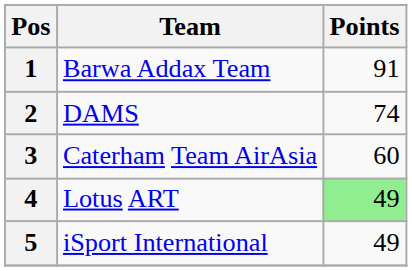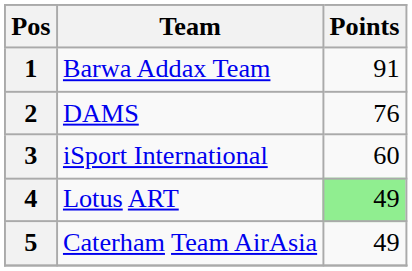 <table class="wikitable" style="font-size: 85%;">
 <tr>
 <th>Pos</th>
 <th>Team</th>
 <th>Points</th>
 </tr>
 <tr>
 <th>1</th>
 <td> <a href='#'>Barwa Addax Team</a></td>
 <td align=right>91</td>
 </tr>
 <tr>
 <th>2</th>
 <td> <a href='#'>DAMS</a></td>
-<td align=right>74</td>
+<td align=right>76</td>
 </tr>
 <tr>
 <th>3</th>
-<td> <a href='#'>Caterham</a> <a href='#'>Team AirAsia</a></td>
+<td> <a href='#'>iSport International</a></td>
 <td align=right>60</td>
 </tr>
 <tr>
 <th>4</th>
 <td> <a href='#'>Lotus</a> <a href='#'>ART</a></td>
 <td align=right style="background: lightgreen;">49</td>
 </tr>
 <tr>
 <th>5</th>
-<td> <a href='#'>iSport International</a></td>
+<td> <a href='#'>Caterham</a> <a href='#'>Team AirAsia</a></td>
 <td align=right>49</td>
 </tr>
 <tr>
 </tr>
 </table>
